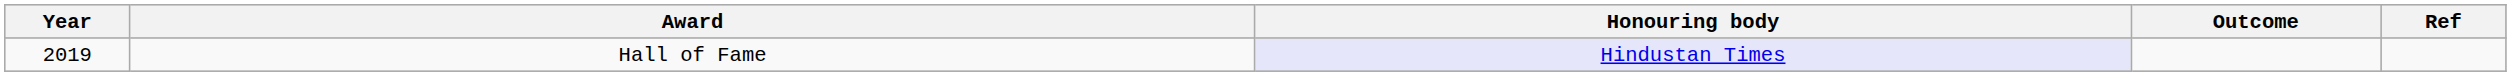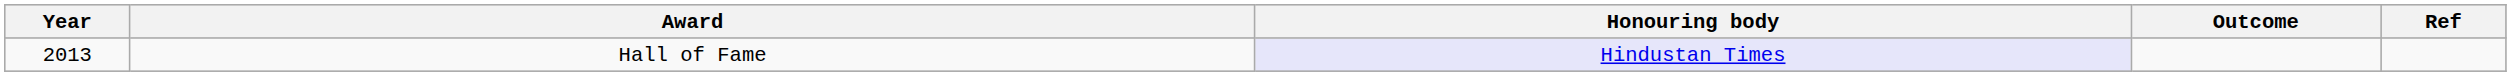 <table class="wikitable" style="width:100%;">
 <tr>
 <th width=5%>Year</th>
 <th style="width:45%;">Award</th>
 <th style="width:35%;">Honouring body</th>
 <th style="width:10%;">Outcome</th>
 <th style="width:5%;">Ref</th>
 </tr>
 <tr>
-<td style="text-align:center;">2019</td>
+<td style="text-align:center;">2013</td>
 <td style="text-align:center;">Hall of Fame</td>
 <td style="background: lavender; text-align:center;"><a href='#'>Hindustan Times</a></td>
 <td></td>
 <td></td>
 </tr>
 </table>
